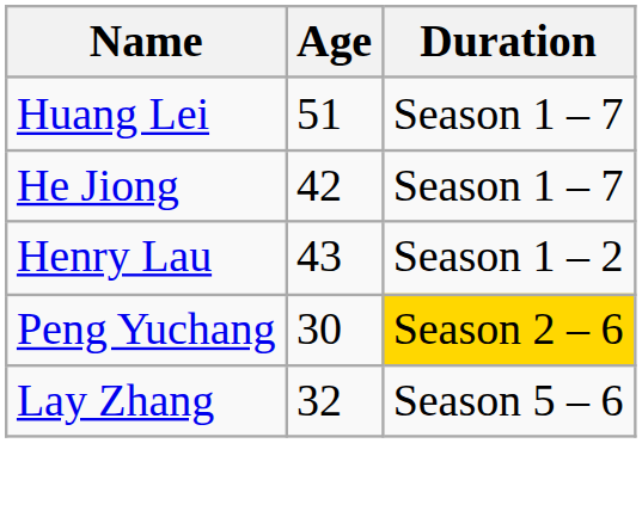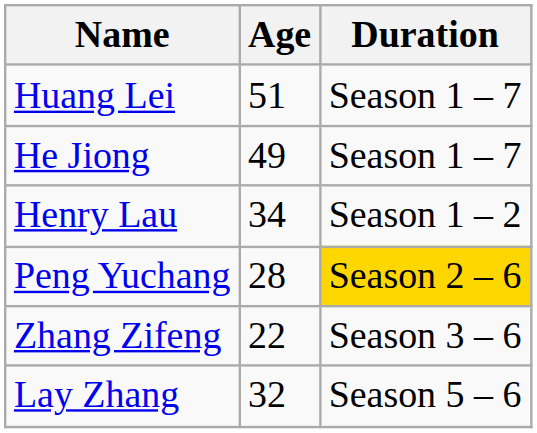 <table class="wikitable">
 <tr>
 <th>Name</th>
 <th>Age</th>
 <th>Duration</th>
 </tr>
 <tr>
 <td><a href='#'>Huang Lei</a></td>
 <td>51</td>
 <td>Season 1 – 7</td>
 </tr>
 <tr>
 <td><a href='#'>He Jiong</a></td>
-<td>42</td>
+<td>49</td>
 <td>Season 1 – 7</td>
 </tr>
 <tr>
 <td><a href='#'>Henry Lau</a></td>
-<td>43</td>
+<td>34</td>
 <td>Season 1 – 2</td>
 </tr>
 <tr>
 <td><a href='#'>Peng Yuchang</a></td>
-<td>30</td>
+<td>28</td>
 <td style="background: gold;">Season 2 – 6</td>
+</tr>
+<tr>
+<td><a href='#'>Zhang Zifeng</a></td>
+<td>22</td>
+<td>Season 3 – 6</td>
 </tr>
 <tr>
 <td><a href='#'>Lay Zhang</a></td>
 <td>32</td>
 <td>Season 5 – 6</td>
 </tr>
 </table>
